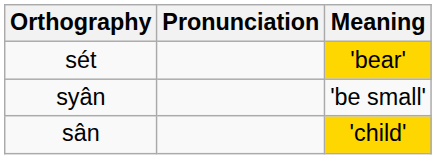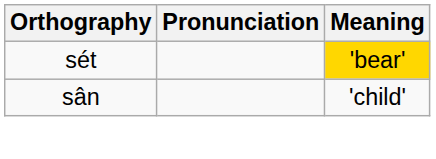 <table class="wikitable">
 <tr>
 <th>Orthography</th>
 <th>Pronunciation</th>
 <th>Meaning</th>
 </tr>
 <tr align=center>
 <td>sét</td>
 <td></td>
 <td style="background: gold;">'bear'</td>
 </tr>
 <tr align=center>
-<td>syân</td>
-<td></td>
-<td>'be small'</td>
-</tr>
-<tr align=center>
 <td>sân</td>
 <td></td>
-<td style="background: gold;">'child'</td>
+<td>'child'</td>
 </tr>
 </table>
